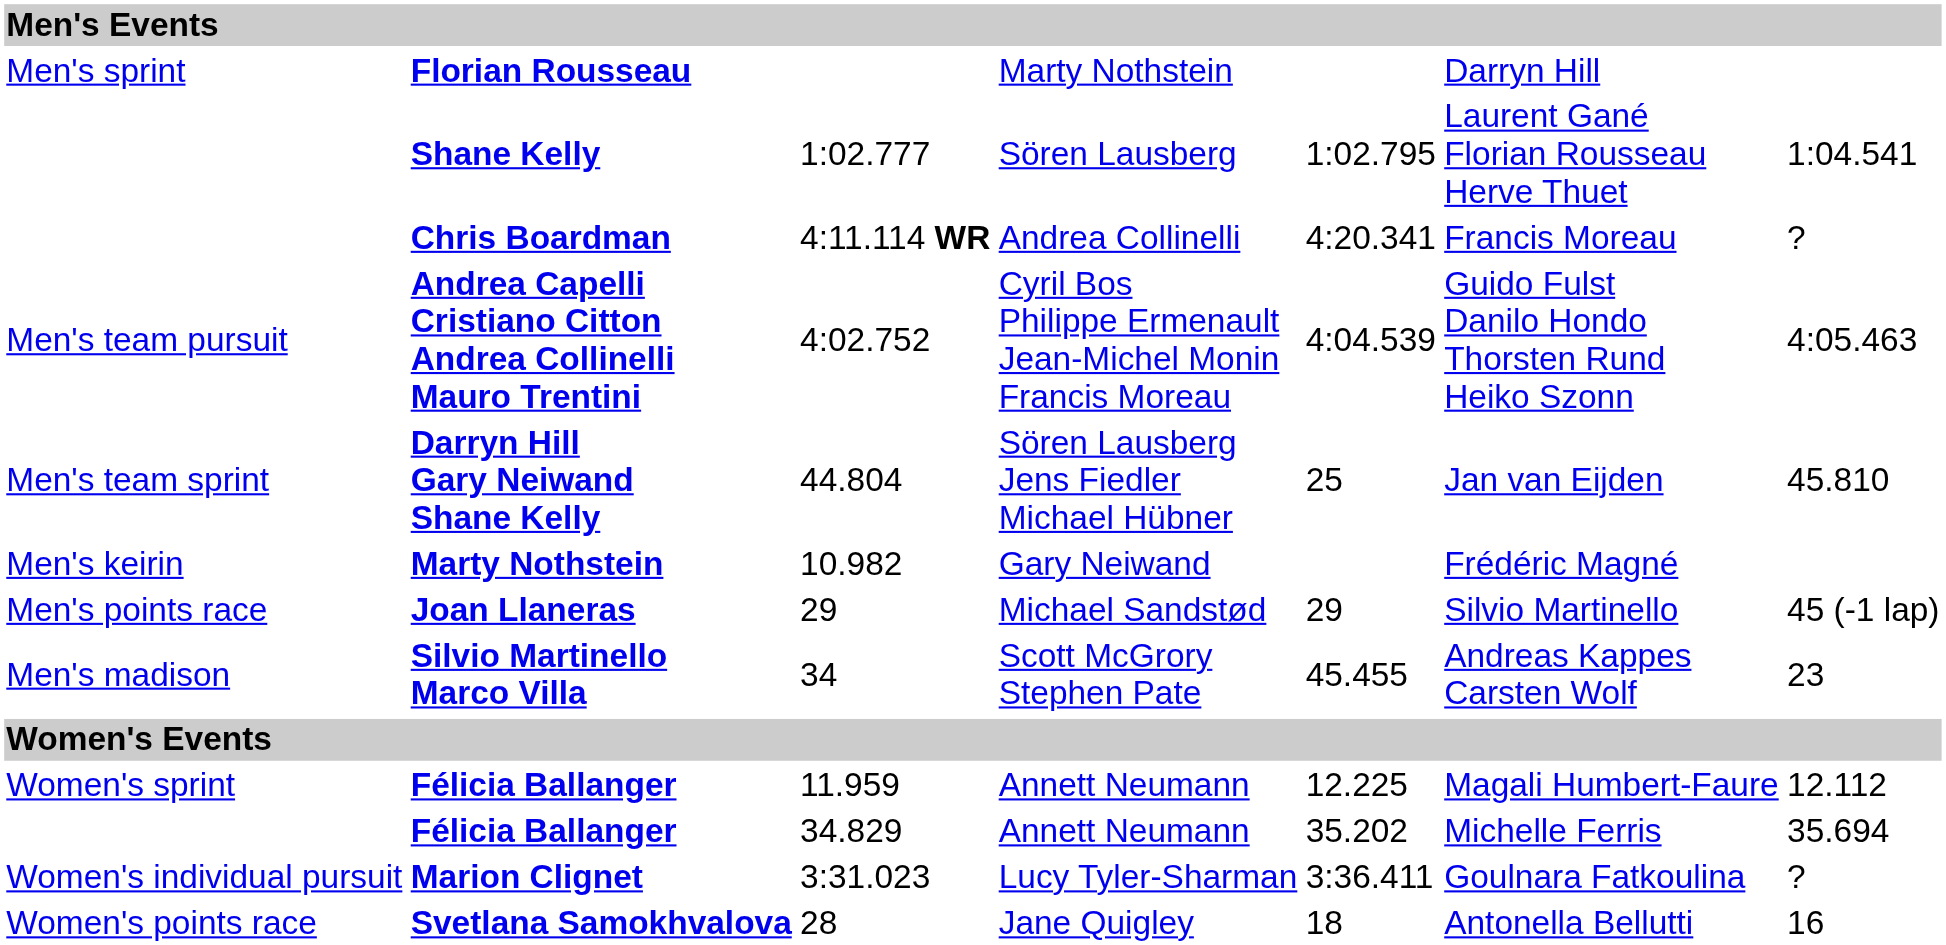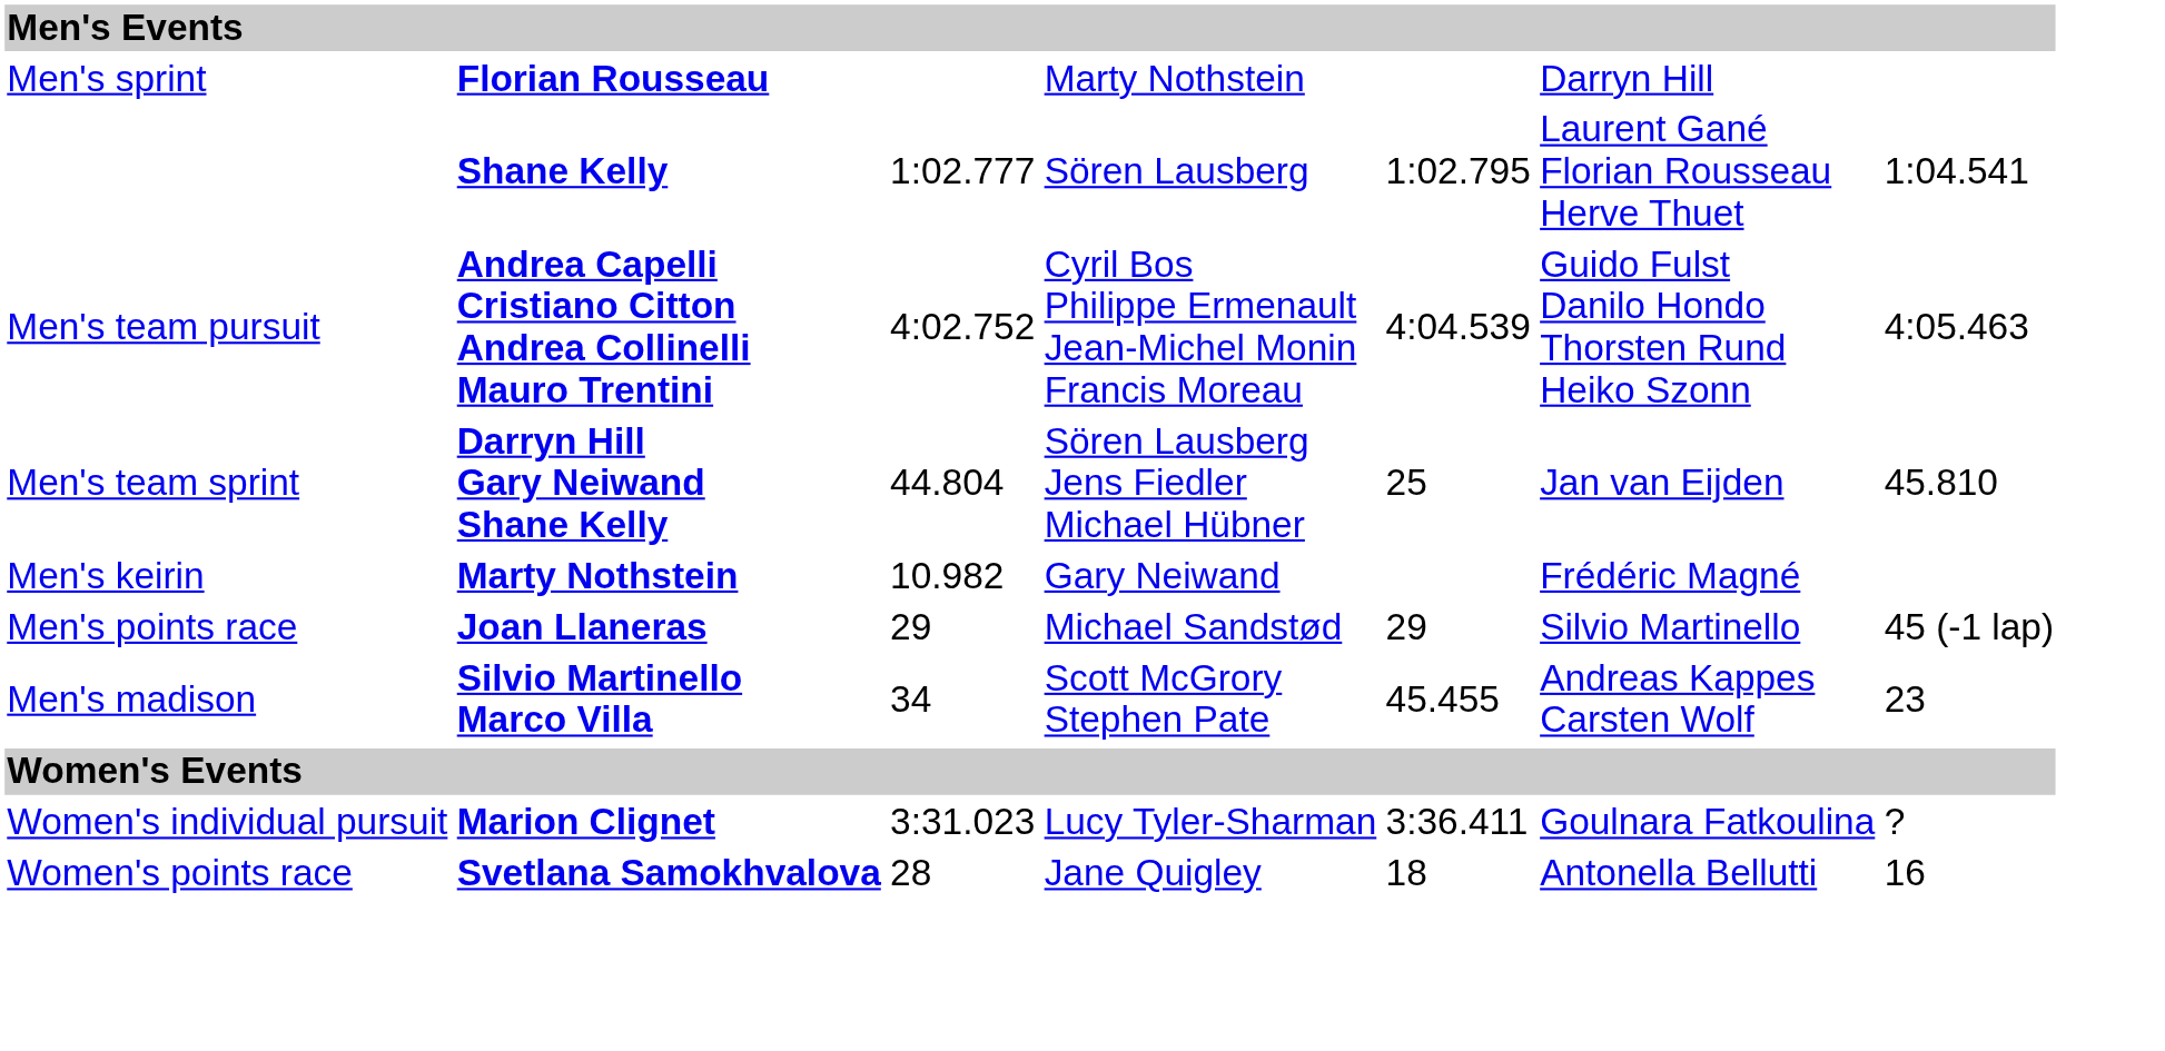 <table>
 <tr bgcolor="#cccccc">
 <td colspan=7><strong>Men's Events</strong></td>
 </tr>
 <tr>
 <td><a href='#'>Men's sprint</a> <br></td>
 <td><strong><a href='#'>Florian Rousseau</a></strong><br></td>
 <td></td>
 <td><a href='#'>Marty Nothstein</a><br></td>
 <td></td>
 <td><a href='#'>Darryn Hill</a><br></td>
 <td></td>
 </tr>
 <tr>
 <td><br></td>
 <td><strong><a href='#'>Shane Kelly</a></strong><br></td>
 <td>1:02.777</td>
 <td><a href='#'>Sören Lausberg</a><br></td>
 <td>1:02.795</td>
 <td><a href='#'>Laurent Gané</a><br><a href='#'>Florian Rousseau</a><br><a href='#'>Herve Thuet</a><br></td>
 <td>1:04.541</td>
-</tr>
-<tr>
-<td><br></td>
-<td><strong><a href='#'>Chris Boardman</a></strong><br></td>
-<td>4:11.114 <strong>WR</strong></td>
-<td><a href='#'>Andrea Collinelli</a><br></td>
-<td>4:20.341</td>
-<td><a href='#'>Francis Moreau</a><br></td>
-<td>?</td>
 </tr>
 <tr>
 <td><a href='#'>Men's team pursuit</a><br></td>
 <td><strong><a href='#'>Andrea Capelli</a><br><a href='#'>Cristiano Citton</a><br><a href='#'>Andrea Collinelli</a><br><a href='#'>Mauro Trentini</a></strong><br></td>
 <td>4:02.752</td>
 <td><a href='#'>Cyril Bos</a><br><a href='#'>Philippe Ermenault</a><br><a href='#'>Jean-Michel Monin</a><br><a href='#'>Francis Moreau</a><br></td>
 <td>4:04.539</td>
 <td><a href='#'>Guido Fulst</a><br><a href='#'>Danilo Hondo</a><br><a href='#'>Thorsten Rund</a><br><a href='#'>Heiko Szonn</a><br></td>
 <td>4:05.463</td>
 </tr>
 <tr>
 <td><a href='#'>Men's team sprint</a><br></td>
 <td><strong><a href='#'>Darryn Hill</a><br><a href='#'>Gary Neiwand</a><br><a href='#'>Shane Kelly</a></strong><br></td>
 <td>44.804</td>
 <td><a href='#'>Sören Lausberg</a><br><a href='#'>Jens Fiedler</a><br><a href='#'>Michael Hübner</a><br></td>
 <td>25</td>
 <td><a href='#'>Jan van Eijden</a><br></td>
 <td>45.810</td>
 </tr>
 <tr>
 <td><a href='#'>Men's keirin</a><br></td>
 <td><strong><a href='#'>Marty Nothstein</a></strong><br></td>
 <td>10.982</td>
 <td><a href='#'>Gary Neiwand</a><br></td>
 <td></td>
 <td><a href='#'>Frédéric Magné</a><br></td>
 <td></td>
 </tr>
 <tr>
 <td><a href='#'>Men's points race</a><br></td>
 <td><strong><a href='#'>Joan Llaneras</a></strong><br></td>
 <td>29</td>
 <td><a href='#'>Michael Sandstød</a><br></td>
 <td>29</td>
 <td><a href='#'>Silvio Martinello</a><br></td>
 <td>45 (-1 lap)</td>
 </tr>
 <tr>
 <td><a href='#'>Men's madison</a><br></td>
 <td><strong><a href='#'>Silvio Martinello</a><br><a href='#'>Marco Villa</a></strong><br></td>
 <td>34</td>
 <td><a href='#'>Scott McGrory</a><br><a href='#'>Stephen Pate</a><br></td>
 <td>45.455</td>
 <td><a href='#'>Andreas Kappes</a><br><a href='#'>Carsten Wolf</a><br></td>
 <td>23</td>
 </tr>
 <tr bgcolor="#cccccc">
 <td colspan=7><strong>Women's Events</strong></td>
 </tr>
 <tr>
-<td><a href='#'>Women's sprint</a> <br></td>
-<td><strong><a href='#'>Félicia Ballanger</a></strong><br></td>
-<td>11.959</td>
-<td><a href='#'>Annett Neumann</a><br></td>
-<td>12.225</td>
-<td><a href='#'>Magali Humbert-Faure</a><br></td>
-<td>12.112</td>
-</tr>
-<tr>
-<td><br></td>
-<td><strong><a href='#'>Félicia Ballanger</a></strong><br></td>
-<td>34.829</td>
-<td><a href='#'>Annett Neumann</a><br></td>
-<td>35.202</td>
-<td><a href='#'>Michelle Ferris</a><br></td>
-<td>35.694</td>
-</tr>
-<tr>
 <td><a href='#'>Women's individual pursuit</a><br></td>
 <td><strong><a href='#'>Marion Clignet</a></strong><br></td>
 <td>3:31.023</td>
 <td><a href='#'>Lucy Tyler-Sharman</a><br></td>
 <td>3:36.411</td>
 <td><a href='#'>Goulnara Fatkoulina</a><br></td>
 <td>?</td>
 </tr>
 <tr>
 <td><a href='#'>Women's points race</a><br></td>
 <td><strong><a href='#'>Svetlana Samokhvalova</a></strong><br></td>
 <td>28</td>
 <td><a href='#'>Jane Quigley</a><br></td>
 <td>18</td>
 <td><a href='#'>Antonella Bellutti</a><br></td>
 <td>16</td>
 </tr>
 <tr>
 </tr>
 </table>
